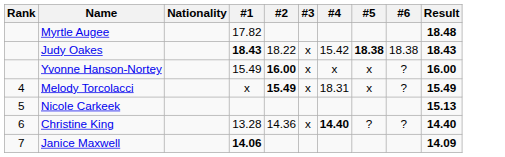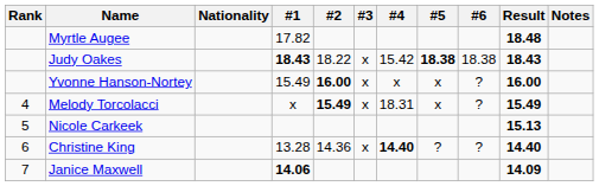 <table class="wikitable sortable" style=" text-align:center">
 <tr>
 <th>Rank</th>
 <th>Name</th>
 <th>Nationality</th>
 <th>#1</th>
 <th>#2</th>
 <th>#3</th>
 <th>#4</th>
 <th>#5</th>
 <th>#6</th>
 <th>Result</th>
+<th>Notes</th>
 </tr>
 <tr>
 <td></td>
 <td align=left><a href='#'>Myrtle Augee</a></td>
 <td align=left></td>
 <td>17.82</td>
 <td></td>
 <td></td>
 <td></td>
 <td></td>
 <td></td>
 <td><strong>18.48</strong></td>
+<td></td>
 </tr>
 <tr>
 <td></td>
 <td align=left><a href='#'>Judy Oakes</a></td>
 <td align=left></td>
 <td><strong>18.43</strong></td>
 <td>18.22</td>
 <td>x</td>
 <td>15.42</td>
 <td><strong>18.38</strong></td>
 <td>18.38</td>
 <td><strong>18.43</strong></td>
+<td></td>
 </tr>
 <tr>
 <td></td>
 <td align=left><a href='#'>Yvonne Hanson-Nortey</a></td>
 <td align=left></td>
 <td>15.49</td>
 <td><strong>16.00</strong></td>
 <td>x</td>
 <td>x</td>
 <td>x</td>
 <td>?</td>
 <td><strong>16.00</strong></td>
+<td></td>
 </tr>
 <tr>
 <td>4</td>
 <td align=left><a href='#'>Melody Torcolacci</a></td>
 <td align=left></td>
 <td>x</td>
 <td><strong>15.49</strong></td>
 <td>x</td>
 <td>18.31</td>
 <td>x</td>
 <td>?</td>
 <td><strong>15.49</strong></td>
+<td></td>
 </tr>
 <tr>
 <td>5</td>
 <td align=left><a href='#'>Nicole Carkeek</a></td>
 <td align=left></td>
 <td></td>
 <td></td>
 <td></td>
 <td></td>
 <td></td>
 <td></td>
 <td><strong>15.13</strong></td>
+<td></td>
 </tr>
 <tr>
 <td>6</td>
 <td align=left><a href='#'>Christine King</a></td>
 <td align=left></td>
 <td>13.28</td>
 <td>14.36</td>
 <td>x</td>
 <td><strong>14.40</strong></td>
 <td>?</td>
 <td>?</td>
 <td><strong>14.40</strong></td>
+<td></td>
 </tr>
 <tr>
 <td>7</td>
 <td align=left><a href='#'>Janice Maxwell</a></td>
 <td align=left></td>
 <td><strong>14.06</strong></td>
 <td></td>
 <td></td>
 <td></td>
 <td></td>
 <td></td>
 <td><strong>14.09</strong></td>
+<td></td>
 </tr>
 </table>
